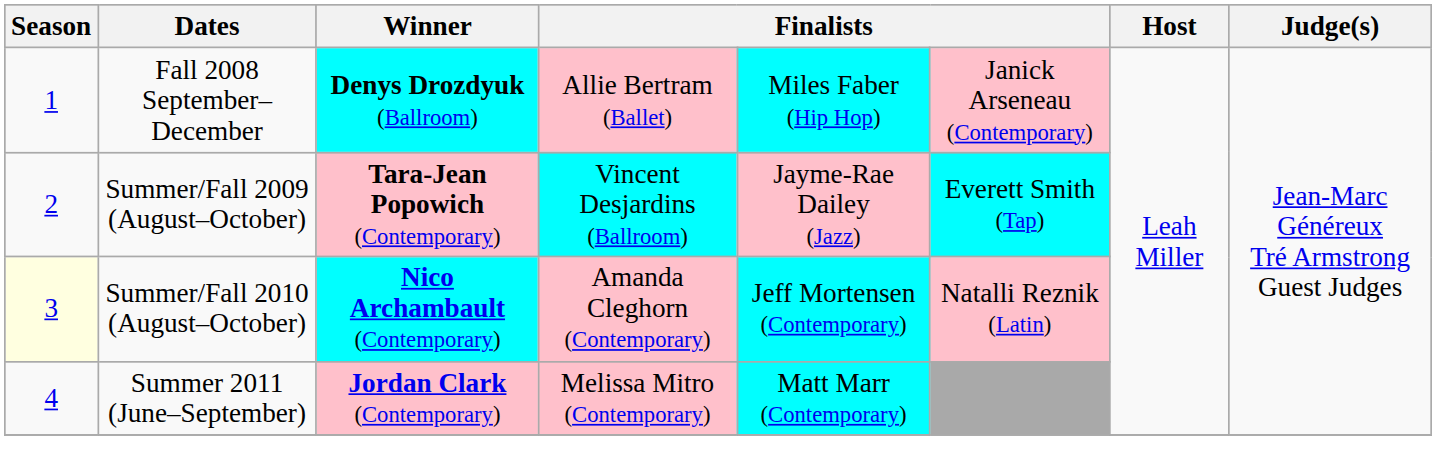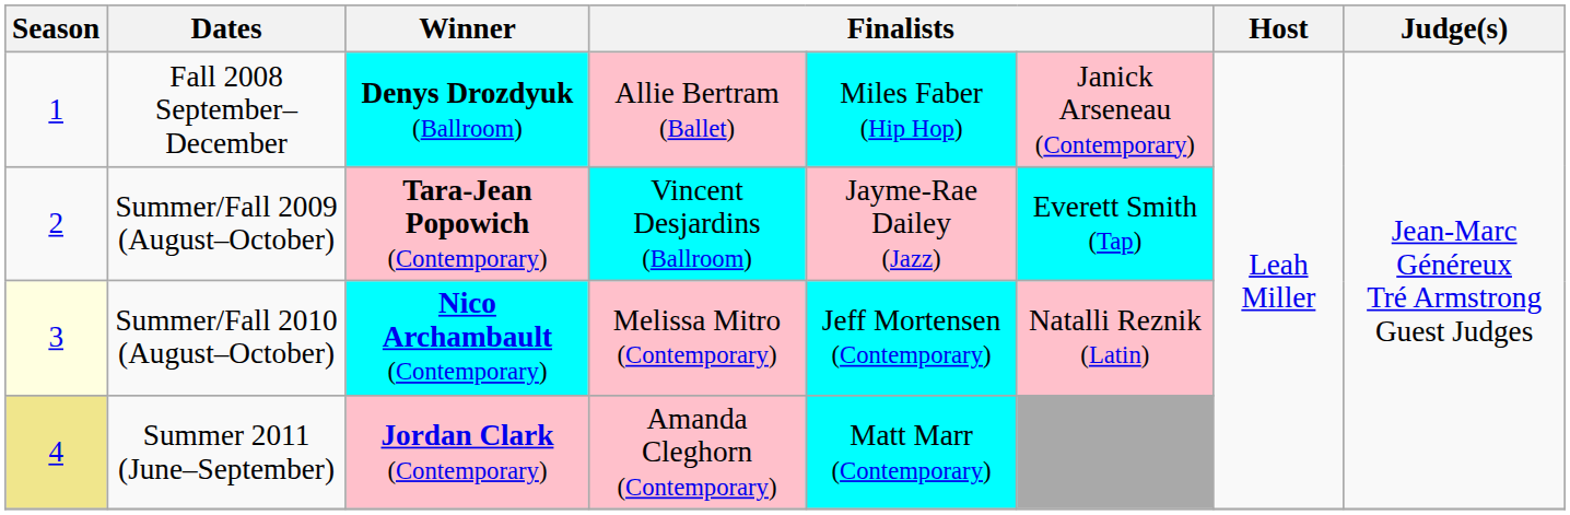 <table class="wikitable" style="text-align: center;" width="95%">
 <tr>
 <th>Season</th>
 <th>Dates</th>
 <th>Winner</th>
 <th colspan="3">Finalists</th>
 <th>Host</th>
 <th>Judge(s)</th>
 </tr>
 <tr>
 <td><a href='#'>1</a></td>
 <td>Fall 2008 <br> September–December</td>
 <td bgcolor="cyan"><strong>Denys Drozdyuk</strong><br><small>(<a href='#'>Ballroom</a>)</small></td>
 <td bgcolor="pink">Allie Bertram<br><small>(<a href='#'>Ballet</a>)</small></td>
 <td bgcolor="cyan">Miles Faber<br><small>(<a href='#'>Hip Hop</a>)</small></td>
 <td bgcolor="pink">Janick Arseneau<br><small>(<a href='#'>Contemporary</a>)</small></td>
 <td rowspan="4"><a href='#'>Leah Miller</a></td>
 <td rowspan="4"><a href='#'>Jean-Marc Généreux</a><br><a href='#'>Tré Armstrong</a><br>Guest Judges</td>
 </tr>
 <tr>
 <td><a href='#'>2</a></td>
 <td>Summer/Fall 2009 <br> (August–October)</td>
 <td bgcolor="pink"><strong>Tara-Jean Popowich</strong><br><small>(<a href='#'>Contemporary</a>)</small></td>
 <td bgcolor="cyan">Vincent Desjardins<br><small>(<a href='#'>Ballroom</a>)</small></td>
 <td bgcolor="pink">Jayme-Rae Dailey<br><small>(<a href='#'>Jazz</a>)</small></td>
 <td bgcolor="cyan">Everett Smith<br><small>(<a href='#'>Tap</a>)</small></td>
 </tr>
 <tr>
 <td style="background: lightyellow;"><a href='#'>3</a></td>
 <td>Summer/Fall 2010  <br> (August–October)</td>
 <td bgcolor="cyan"><strong><a href='#'>Nico Archambault</a></strong> <br><small>(<a href='#'>Contemporary</a>)</small></td>
-<td bgcolor="pink">Amanda Cleghorn<br><small>(<a href='#'>Contemporary</a>)</small></td>
+<td bgcolor="pink">Melissa Mitro<br><small>(<a href='#'>Contemporary</a>)</small></td>
 <td bgcolor="cyan">Jeff Mortensen<br><small>(<a href='#'>Contemporary</a>)</small></td>
 <td bgcolor="pink">Natalli Reznik<br><small>(<a href='#'>Latin</a>)</small></td>
 </tr>
 <tr>
-<td><a href='#'>4</a></td>
+<td style="background: khaki;"><a href='#'>4</a></td>
 <td>Summer 2011  <br> (June–September)</td>
 <td bgcolor="pink"><strong><a href='#'>Jordan Clark</a></strong><br><small>(<a href='#'>Contemporary</a>)</small></td>
-<td bgcolor="pink">Melissa Mitro<br><small>(<a href='#'>Contemporary</a>)</small></td>
+<td bgcolor="pink">Amanda Cleghorn<br><small>(<a href='#'>Contemporary</a>)</small></td>
 <td bgcolor="cyan">Matt Marr<br><small>(<a href='#'>Contemporary</a>)</small></td>
 <td bgcolor="darkgrey"></td>
 </tr>
 <tr>
 </tr>
 </table>
